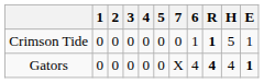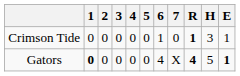 <table align = right border="2" cellpadding="4" cellspacing="0" style="margin: 1em 1em 1em 1em; background: #F9F9F9; border: 1px #aaa solid; border-collapse: collapse;">
 <tr align=center style="background: #F2F2F2;">
 <th></th>
 <th>1</th>
 <th>2</th>
 <th>3</th>
 <th>4</th>
 <th>5</th>
+<th>6</th>
 <th>7</th>
-<th>6</th>
 <th>R</th>
 <th>H</th>
 <th>E</th>
 </tr>
 <tr align=center>
 <td>Crimson Tide</td>
 <td>0</td>
 <td>0</td>
 <td>0</td>
 <td>0</td>
 <td>0</td>
+<td>1</td>
 <td>0</td>
-<td>1</td>
 <td><strong>1</strong></td>
-<td>5</td>
+<td>3</td>
 <td>1</td>
 </tr>
 <tr align=center>
 <td>Gators</td>
+<td><strong>0</strong></td>
 <td>0</td>
 <td>0</td>
 <td>0</td>
 <td>0</td>
-<td>0</td>
+<td>4</td>
 <td>X</td>
-<td>4</td>
 <td><strong>4</strong></td>
-<td>4</td>
+<td>5</td>
 <td><strong>1</strong></td>
 </tr>
 </table>
